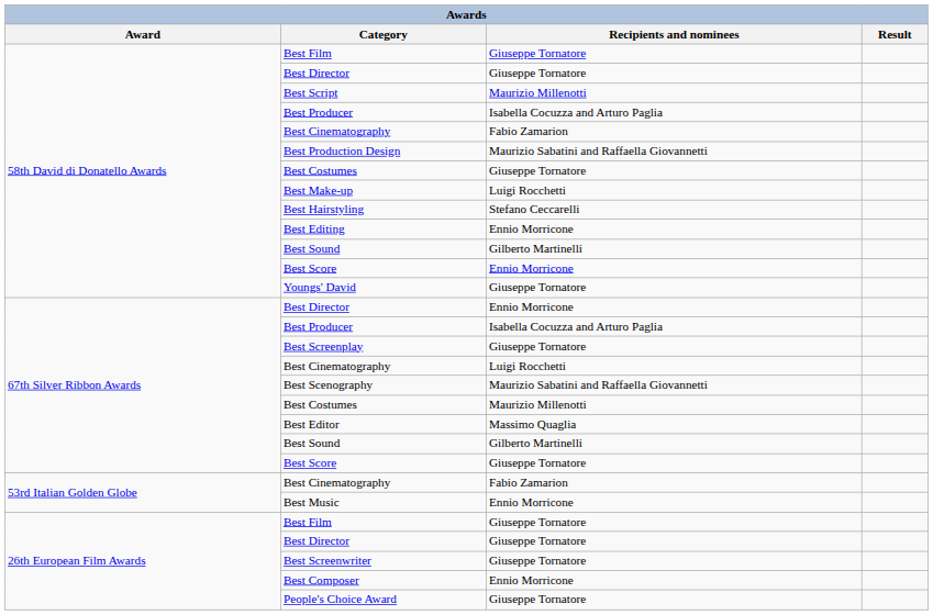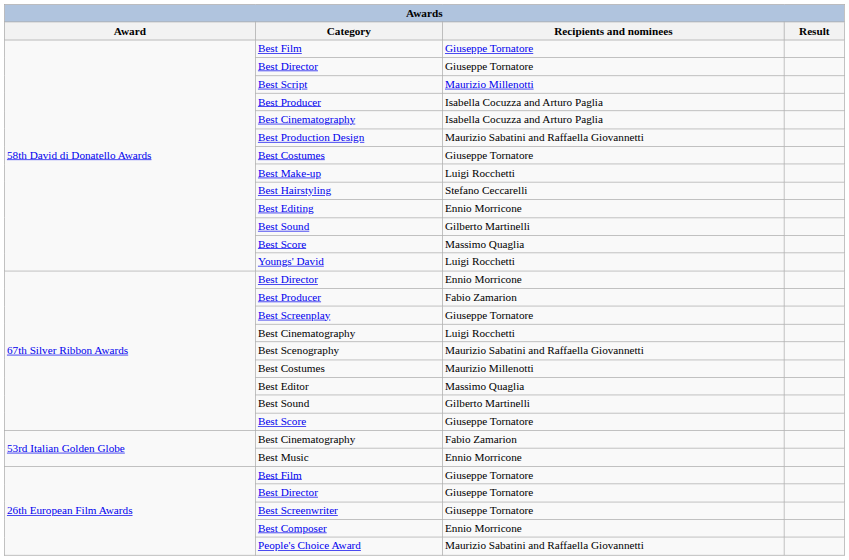 <table class="wikitable sortable" width="95%">
 <tr>
 <th colspan="5" style="background: LightSteelBlue;">Awards</th>
 </tr>
 <tr style="background:#ccc; text-align:center;">
 <th>Award</th>
 <th>Category</th>
 <th>Recipients and nominees</th>
 <th>Result</th>
 </tr>
 <tr>
 <td rowspan="13"><a href='#'>58th David di Donatello Awards</a></td>
 <td><a href='#'>Best Film</a></td>
 <td><a href='#'>Giuseppe Tornatore</a></td>
 <td></td>
 </tr>
 <tr>
 <td><a href='#'>Best Director</a></td>
 <td>Giuseppe Tornatore</td>
 <td></td>
 </tr>
 <tr>
 <td><a href='#'>Best Script</a></td>
 <td><a href='#'>Maurizio Millenotti</a></td>
 <td></td>
 </tr>
 <tr>
 <td><a href='#'>Best Producer</a></td>
 <td>Isabella Cocuzza and Arturo Paglia</td>
 <td></td>
 </tr>
 <tr>
 <td><a href='#'>Best Cinematography</a></td>
-<td>Fabio Zamarion</td>
+<td>Isabella Cocuzza and Arturo Paglia</td>
 <td></td>
 </tr>
 <tr>
 <td><a href='#'>Best Production Design</a></td>
 <td>Maurizio Sabatini and Raffaella Giovannetti</td>
 <td></td>
 </tr>
 <tr>
 <td><a href='#'>Best Costumes</a></td>
 <td>Giuseppe Tornatore</td>
 <td></td>
 </tr>
 <tr>
 <td><a href='#'>Best Make-up</a></td>
 <td>Luigi Rocchetti</td>
 <td></td>
 </tr>
 <tr>
 <td><a href='#'>Best Hairstyling</a></td>
 <td>Stefano Ceccarelli</td>
 <td></td>
 </tr>
 <tr>
 <td><a href='#'>Best Editing</a></td>
 <td>Ennio Morricone</td>
 <td></td>
 </tr>
 <tr>
 <td><a href='#'>Best Sound</a></td>
 <td>Gilberto Martinelli</td>
 <td></td>
 </tr>
 <tr>
 <td><a href='#'>Best Score</a></td>
-<td><a href='#'>Ennio Morricone</a></td>
+<td>Massimo Quaglia</td>
 <td></td>
 </tr>
 <tr>
 <td><a href='#'>Youngs' David</a></td>
-<td>Giuseppe Tornatore</td>
+<td>Luigi Rocchetti</td>
 <td></td>
 </tr>
 <tr>
 <td rowspan="9"><a href='#'>67th Silver Ribbon Awards</a></td>
 <td><a href='#'>Best Director</a></td>
 <td>Ennio Morricone</td>
 <td></td>
 </tr>
 <tr>
 <td><a href='#'>Best Producer</a></td>
-<td>Isabella Cocuzza and Arturo Paglia</td>
+<td>Fabio Zamarion</td>
 <td></td>
 </tr>
 <tr>
 <td><a href='#'>Best Screenplay</a></td>
 <td>Giuseppe Tornatore</td>
 <td></td>
 </tr>
 <tr>
 <td>Best Cinematography</td>
 <td>Luigi Rocchetti</td>
 <td></td>
 </tr>
 <tr>
 <td>Best Scenography</td>
 <td>Maurizio Sabatini and Raffaella Giovannetti</td>
 <td></td>
 </tr>
 <tr>
 <td>Best Costumes</td>
 <td>Maurizio Millenotti</td>
 <td></td>
 </tr>
 <tr>
 <td>Best Editor</td>
 <td>Massimo Quaglia</td>
 <td></td>
 </tr>
 <tr>
 <td>Best Sound</td>
 <td>Gilberto Martinelli</td>
 <td></td>
 </tr>
 <tr>
 <td><a href='#'>Best Score</a></td>
 <td>Giuseppe Tornatore</td>
 <td></td>
 </tr>
 <tr>
 <td rowspan="2"><a href='#'>53rd Italian Golden Globe</a></td>
 <td>Best Cinematography</td>
 <td>Fabio Zamarion</td>
 <td></td>
 </tr>
 <tr>
 <td>Best Music</td>
 <td>Ennio Morricone</td>
 <td></td>
 </tr>
 <tr>
 <td rowspan="5"><a href='#'>26th European Film Awards</a></td>
 <td><a href='#'>Best Film</a></td>
 <td>Giuseppe Tornatore</td>
 <td></td>
 </tr>
 <tr>
 <td><a href='#'>Best Director</a></td>
 <td>Giuseppe Tornatore</td>
 <td></td>
 </tr>
 <tr>
 <td><a href='#'>Best Screenwriter</a></td>
 <td>Giuseppe Tornatore</td>
 <td></td>
 </tr>
 <tr>
 <td><a href='#'>Best Composer</a></td>
 <td>Ennio Morricone</td>
 <td></td>
 </tr>
 <tr>
 <td><a href='#'>People's Choice Award</a></td>
-<td>Giuseppe Tornatore</td>
+<td>Maurizio Sabatini and Raffaella Giovannetti</td>
 <td></td>
 </tr>
 </table>
